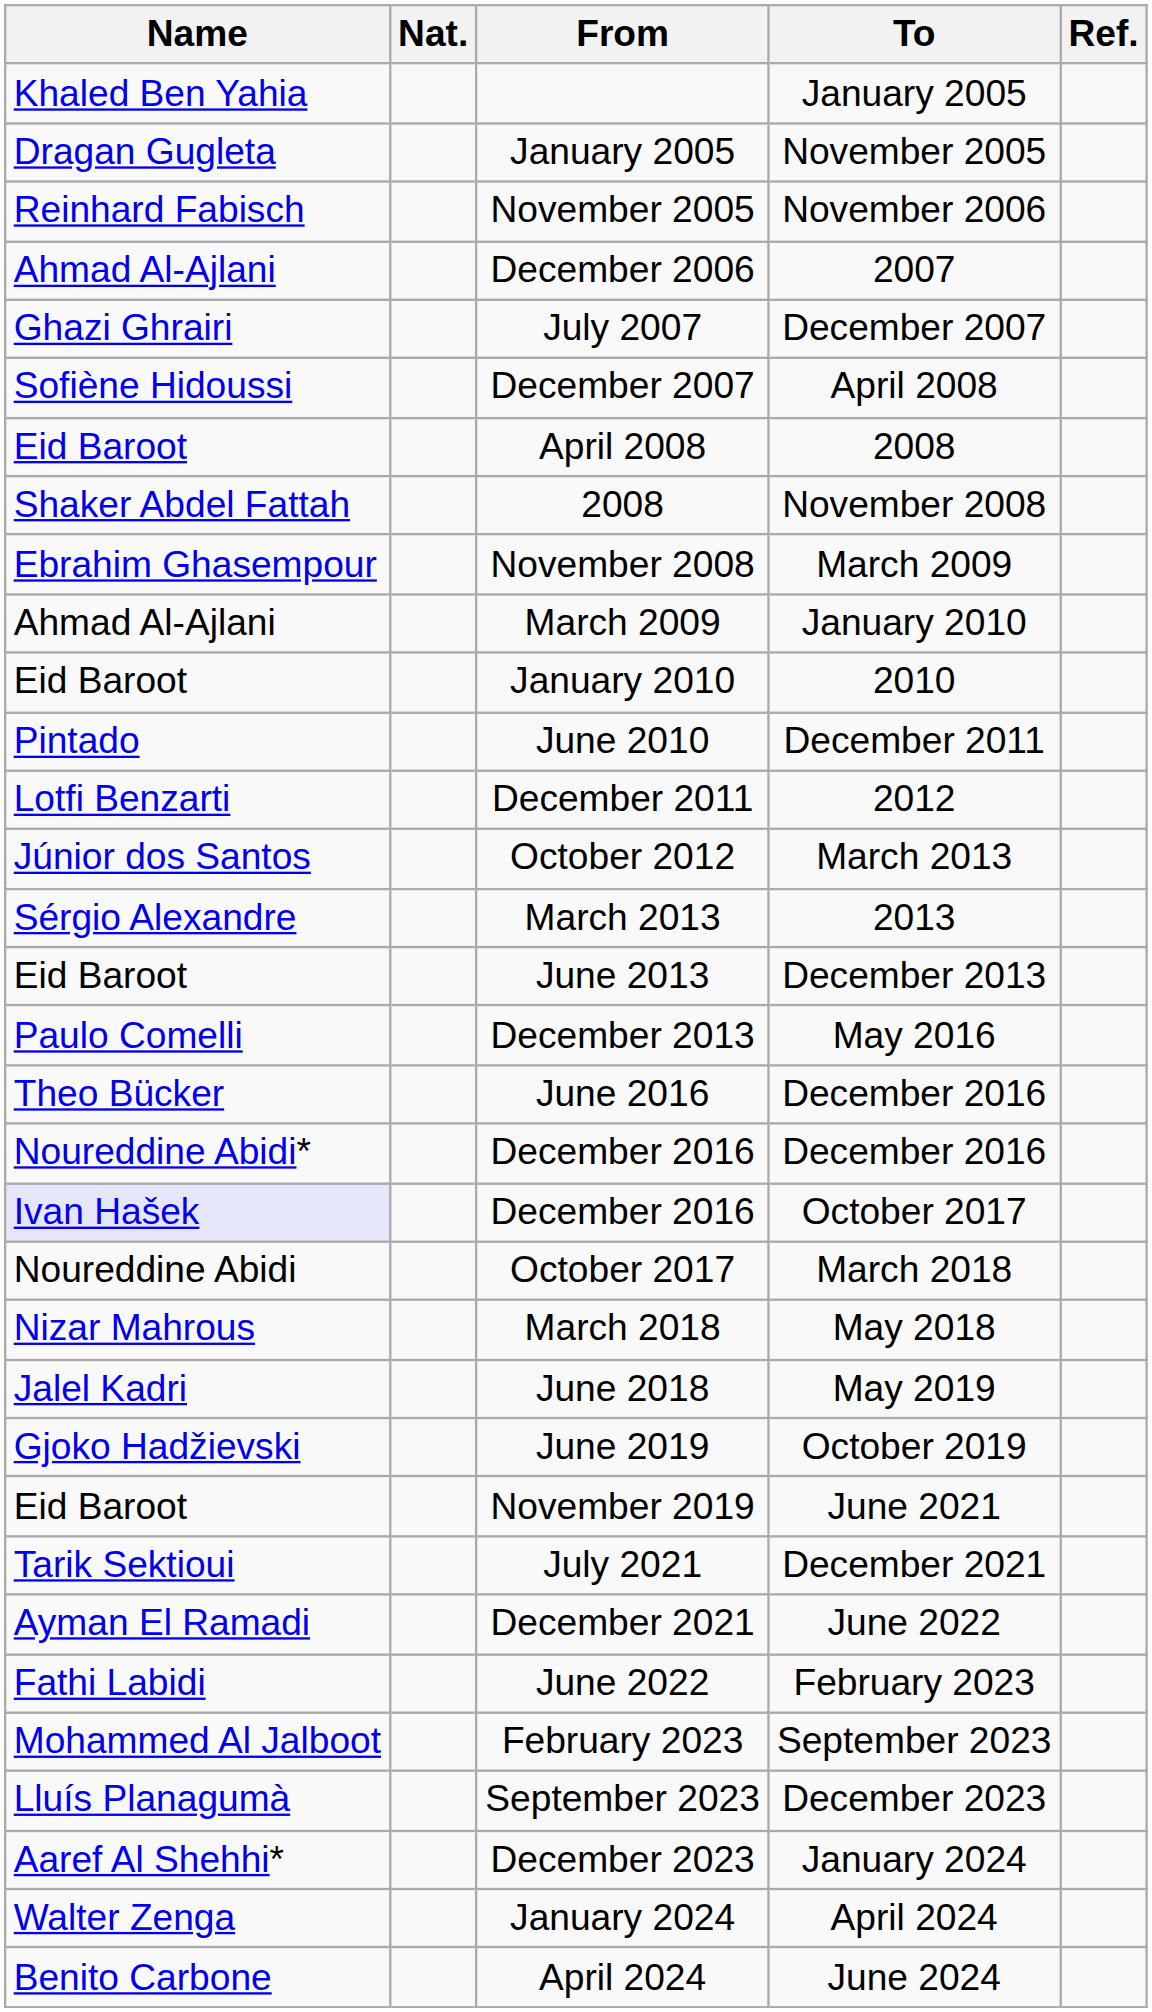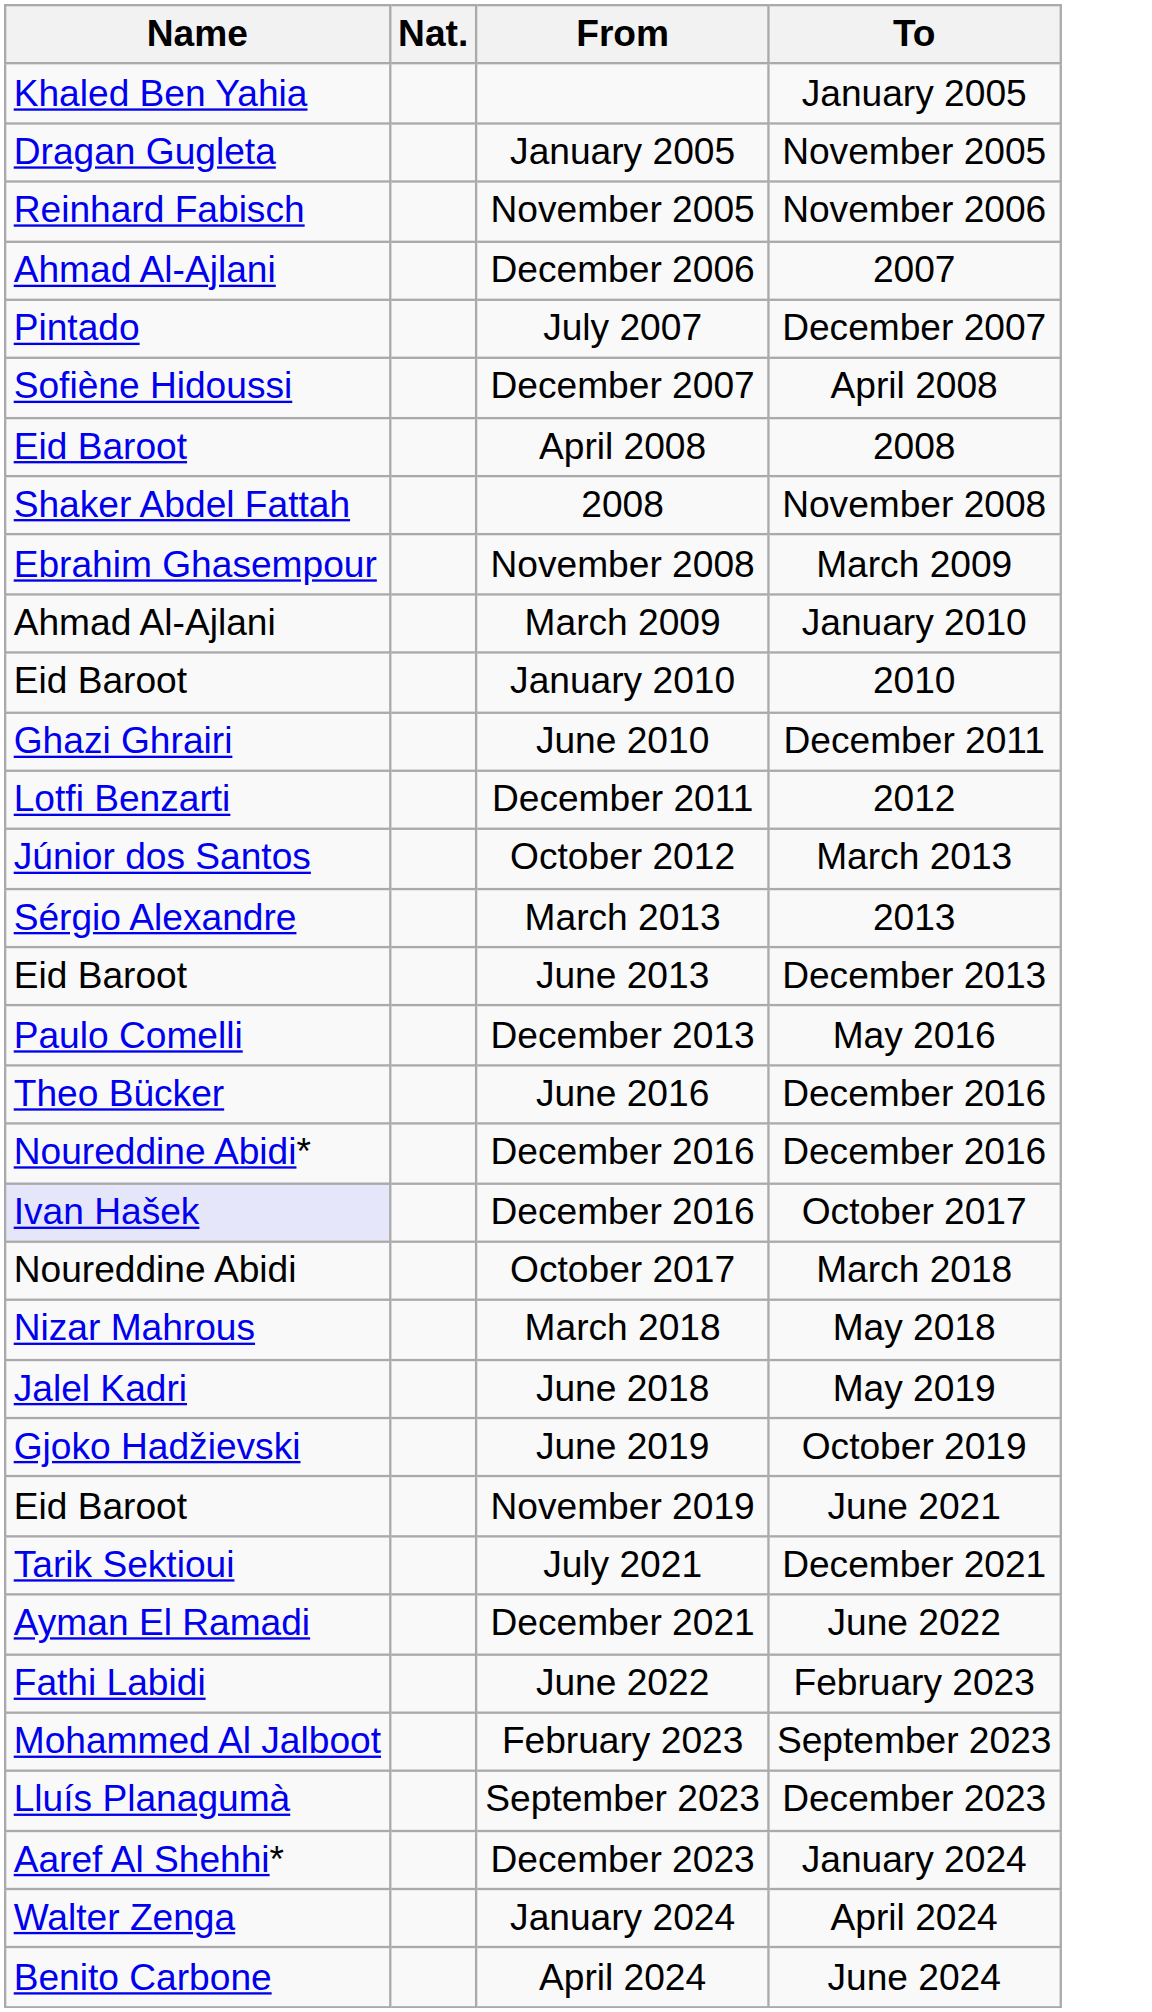 <table class="wikitable">
 <tr>
 <th>Name</th>
 <th>Nat.</th>
 <th>From</th>
 <th>To</th>
-<th>Ref.</th>
 </tr>
 <tr>
 <td><a href='#'>Khaled Ben Yahia</a></td>
 <td></td>
 <td style="text-align:center"></td>
 <td style="text-align:center">January 2005</td>
-<td></td>
 </tr>
 <tr>
 <td><a href='#'>Dragan Gugleta</a></td>
 <td></td>
 <td style="text-align:center">January 2005</td>
 <td style="text-align:center">November 2005</td>
-<td></td>
 </tr>
 <tr>
 <td><a href='#'>Reinhard Fabisch</a></td>
 <td></td>
 <td style="text-align:center">November 2005</td>
 <td style="text-align:center">November 2006</td>
-<td></td>
 </tr>
 <tr>
 <td><a href='#'>Ahmad Al-Ajlani</a></td>
 <td></td>
 <td style="text-align:center">December 2006</td>
 <td style="text-align:center">2007</td>
-<td></td>
 </tr>
 <tr>
-<td><a href='#'>Ghazi Ghrairi</a></td>
+<td><a href='#'>Pintado</a></td>
 <td></td>
 <td style="text-align:center">July 2007</td>
 <td style="text-align:center">December 2007</td>
-<td></td>
 </tr>
 <tr>
 <td><a href='#'>Sofiène Hidoussi</a></td>
 <td></td>
 <td style="text-align:center">December 2007</td>
 <td style="text-align:center">April 2008</td>
-<td></td>
 </tr>
 <tr>
 <td><a href='#'>Eid Baroot</a></td>
 <td></td>
 <td style="text-align:center">April 2008</td>
 <td style="text-align:center">2008</td>
-<td></td>
 </tr>
 <tr>
 <td><a href='#'>Shaker Abdel Fattah</a></td>
 <td></td>
 <td style="text-align:center">2008</td>
 <td style="text-align:center">November 2008</td>
-<td></td>
 </tr>
 <tr>
 <td><a href='#'>Ebrahim Ghasempour</a></td>
 <td></td>
 <td style="text-align:center">November 2008</td>
 <td style="text-align:center">March 2009</td>
-<td></td>
 </tr>
 <tr>
 <td>Ahmad Al-Ajlani</td>
 <td></td>
 <td style="text-align:center">March 2009</td>
 <td style="text-align:center">January 2010</td>
-<td></td>
 </tr>
 <tr>
 <td>Eid Baroot</td>
 <td></td>
 <td style="text-align:center">January 2010</td>
 <td style="text-align:center">2010</td>
-<td></td>
 </tr>
 <tr>
-<td><a href='#'>Pintado</a></td>
+<td><a href='#'>Ghazi Ghrairi</a></td>
 <td></td>
 <td style="text-align:center">June 2010</td>
 <td style="text-align:center">December 2011</td>
-<td></td>
 </tr>
 <tr>
 <td><a href='#'>Lotfi Benzarti</a></td>
 <td></td>
 <td style="text-align:center">December 2011</td>
 <td style="text-align:center">2012</td>
-<td></td>
 </tr>
 <tr>
 <td><a href='#'>Júnior dos Santos</a></td>
 <td></td>
 <td style="text-align:center">October 2012</td>
 <td style="text-align:center">March 2013</td>
-<td></td>
 </tr>
 <tr>
 <td><a href='#'>Sérgio Alexandre</a></td>
 <td></td>
 <td style="text-align:center">March 2013</td>
 <td style="text-align:center">2013</td>
-<td></td>
 </tr>
 <tr>
 <td>Eid Baroot</td>
 <td></td>
 <td style="text-align:center">June 2013</td>
 <td style="text-align:center">December 2013</td>
-<td></td>
 </tr>
 <tr>
 <td><a href='#'>Paulo Comelli</a></td>
 <td></td>
 <td style="text-align:center">December 2013</td>
 <td style="text-align:center">May 2016</td>
-<td></td>
 </tr>
 <tr>
 <td><a href='#'>Theo Bücker</a></td>
 <td></td>
 <td style="text-align:center">June 2016</td>
 <td style="text-align:center">December 2016</td>
-<td></td>
 </tr>
 <tr>
 <td><a href='#'>Noureddine Abidi</a>*</td>
 <td></td>
 <td style="text-align:center">December 2016</td>
 <td style="text-align:center">December 2016</td>
-<td></td>
 </tr>
 <tr>
 <td style="background: lavender;"><a href='#'>Ivan Hašek</a></td>
 <td></td>
 <td style="text-align:center">December 2016</td>
 <td style="text-align:center">October 2017</td>
-<td></td>
 </tr>
 <tr>
 <td>Noureddine Abidi</td>
 <td></td>
 <td style="text-align:center">October 2017</td>
 <td style="text-align:center">March 2018</td>
-<td></td>
 </tr>
 <tr>
 <td><a href='#'>Nizar Mahrous</a></td>
 <td></td>
 <td style="text-align:center">March 2018</td>
 <td style="text-align:center">May 2018</td>
-<td></td>
 </tr>
 <tr>
 <td><a href='#'>Jalel Kadri</a></td>
 <td></td>
 <td style="text-align:center">June 2018</td>
 <td style="text-align:center">May 2019</td>
-<td></td>
 </tr>
 <tr>
 <td><a href='#'>Gjoko Hadžievski</a></td>
 <td></td>
 <td style="text-align:center">June 2019</td>
 <td style="text-align:center">October 2019</td>
-<td></td>
 </tr>
 <tr>
 <td>Eid Baroot</td>
 <td></td>
 <td style="text-align:center">November 2019</td>
 <td style="text-align:center">June 2021</td>
-<td></td>
 </tr>
 <tr>
 <td><a href='#'>Tarik Sektioui</a></td>
 <td></td>
 <td style="text-align:center">July 2021</td>
 <td style="text-align:center">December 2021</td>
-<td></td>
 </tr>
 <tr>
 <td><a href='#'>Ayman El Ramadi</a></td>
 <td></td>
 <td style="text-align:center">December 2021</td>
 <td style="text-align:center">June 2022</td>
-<td></td>
 </tr>
 <tr>
 <td><a href='#'>Fathi Labidi</a></td>
 <td></td>
 <td style="text-align:center">June 2022</td>
 <td style="text-align:center">February 2023</td>
-<td></td>
 </tr>
 <tr>
 <td><a href='#'>Mohammed Al Jalboot</a></td>
 <td></td>
 <td style="text-align:center">February 2023</td>
 <td style="text-align:center">September 2023</td>
-<td></td>
 </tr>
 <tr>
 <td><a href='#'>Lluís Planagumà</a></td>
 <td></td>
 <td style="text-align:center">September 2023</td>
 <td style="text-align:center">December 2023</td>
-<td></td>
 </tr>
 <tr>
 <td><a href='#'>Aaref Al Shehhi</a>*</td>
 <td></td>
 <td style="text-align:center">December 2023</td>
 <td style="text-align:center">January 2024</td>
-<td></td>
 </tr>
 <tr>
 <td><a href='#'>Walter Zenga</a></td>
 <td></td>
 <td style="text-align:center">January 2024</td>
 <td style="text-align:center">April 2024</td>
-<td></td>
 </tr>
 <tr>
 <td><a href='#'>Benito Carbone</a></td>
 <td></td>
 <td style="text-align:center">April 2024</td>
 <td style="text-align:center">June 2024</td>
-<td></td>
 </tr>
 </table>
